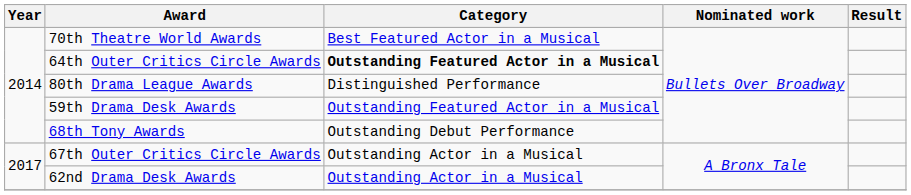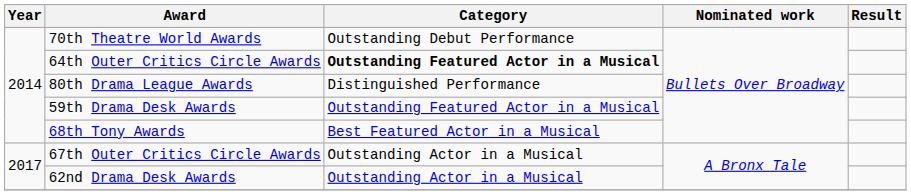 <table class="wikitable sortable">
 <tr>
 <th>Year</th>
 <th>Award</th>
 <th>Category</th>
 <th>Nominated work</th>
 <th>Result</th>
 </tr>
 <tr>
 <td rowspan="5">2014</td>
 <td>70th <a href='#'>Theatre World Awards</a></td>
-<td><a href='#'>Best Featured Actor in a Musical</a></td>
+<td>Outstanding Debut Performance</td>
 <td rowspan="5" style="text-align:center;"><em><a href='#'>Bullets Over Broadway</a></em></td>
 <td></td>
 </tr>
 <tr>
 <td>64th <a href='#'>Outer Critics Circle Awards</a></td>
 <td><strong>Outstanding Featured Actor in a Musical</strong></td>
 <td></td>
 </tr>
 <tr>
 <td>80th <a href='#'>Drama League Awards</a></td>
 <td>Distinguished Performance</td>
 <td></td>
 </tr>
 <tr>
 <td>59th <a href='#'>Drama Desk Awards</a></td>
 <td><a href='#'>Outstanding Featured Actor in a Musical</a></td>
 <td></td>
 </tr>
 <tr>
 <td><a href='#'>68th Tony Awards</a></td>
-<td>Outstanding Debut Performance</td>
+<td><a href='#'>Best Featured Actor in a Musical</a></td>
 <td></td>
 </tr>
 <tr>
 <td rowspan="2">2017</td>
 <td>67th <a href='#'>Outer Critics Circle Awards</a></td>
 <td>Outstanding Actor in a Musical</td>
 <td rowspan="2" style="text-align:center;"><em><a href='#'>A Bronx Tale</a></em></td>
 <td></td>
 </tr>
 <tr>
 <td>62nd <a href='#'>Drama Desk Awards</a></td>
 <td><a href='#'>Outstanding Actor in a Musical</a></td>
 <td></td>
 </tr>
 <tr>
 </tr>
 </table>
